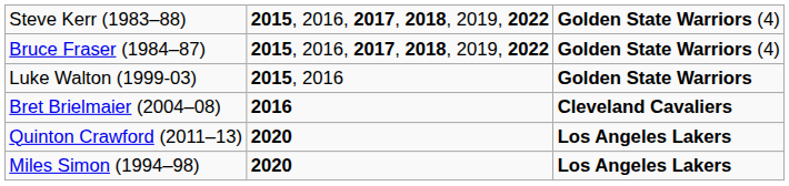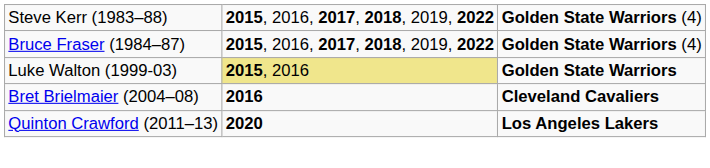 <table class="wikitable defaultcenter col1left">
 <tr>
 <td>Steve Kerr (1983–88)</td>
 <td><strong>2015</strong>, 2016, <strong>2017</strong>, <strong>2018</strong>, 2019, <strong>2022</strong></td>
 <td><strong>Golden State Warriors</strong> (4)</td>
 </tr>
 <tr>
 <td><a href='#'>Bruce Fraser</a> (1984–87)</td>
 <td><strong>2015</strong>, 2016, <strong>2017</strong>, <strong>2018</strong>, 2019, <strong>2022</strong></td>
 <td><strong>Golden State Warriors</strong> (4)</td>
 </tr>
 <tr>
 <td>Luke Walton (1999-03)</td>
-<td><strong>2015</strong>, 2016</td>
+<td style="background: khaki;"><strong>2015</strong>, 2016</td>
 <td><strong>Golden State Warriors</strong></td>
 </tr>
 <tr>
 <td><a href='#'>Bret Brielmaier</a> (2004–08)</td>
 <td><strong>2016</strong></td>
 <td><strong>Cleveland Cavaliers</strong></td>
 </tr>
 <tr>
 <td><a href='#'>Quinton Crawford</a> (2011–13)</td>
 <td><strong>2020</strong></td>
 <td><strong>Los Angeles Lakers</strong></td>
 </tr>
-<tr>
-<td><a href='#'>Miles Simon</a> (1994–98)</td>
-<td><strong>2020</strong></td>
-<td><strong>Los Angeles Lakers</strong></td>
-</tr>
 </table>
